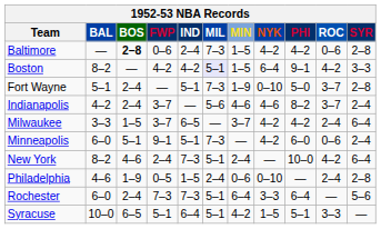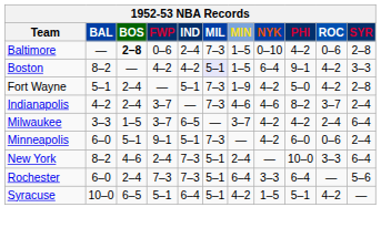 <table class="wikitable" style="font-size:95%; text-align:center;">
 <tr>
 <th colspan=11>1952-53 NBA Records</th>
 </tr>
 <tr>
 <th width=100>Team</th>
 <th style="background:#003EA4;color:#FFFFFF;width=35">BAL</th>
 <th style="background:#006400;color:#FFFFFF;width=35">BOS</th>
 <th style="background:#012F6B;color:#D40032;width=35">FWP</th>
 <th style="background:#012F6B;color:#FFFFFF;width=35">IND</th>
 <th style="background:#003EA4;color:#FFFFFF;width=35">MIL</th>
 <th style="background:#7BA4DB;color:#FBE122;width=35">MIN</th>
 <th style="background:#003EA4;color:#E85109;width=35">NYK</th>
 <th style="background:#012F6B;color:#D50033;width=35">PHI</th>
 <th style="background:#0050B0;color:#FFFFFF;width=35">ROC</th>
 <th style="background:#012F6B;color:#D50033;width=35">SYR</th>
 </tr>
 <tr>
 <td style="text-align:left;"><a href='#'>Baltimore</a></td>
 <td>—</td>
 <td><strong>2–8</strong></td>
 <td>0–6</td>
 <td>2–4</td>
 <td>7–3</td>
 <td>1–5</td>
-<td>4–2</td>
+<td>0–10</td>
 <td>4–2</td>
 <td>0–6</td>
 <td>2–8</td>
 </tr>
 <tr>
 <td style="text-align:left;"><a href='#'>Boston</a></td>
 <td>8–2</td>
 <td>—</td>
 <td>4–2</td>
 <td>4–2</td>
 <td style="background: lavender;">5–1</td>
 <td>1–5</td>
 <td>6–4</td>
 <td>9–1</td>
 <td>4–2</td>
 <td>3–3</td>
 </tr>
 <tr>
 <td style="text-align:left;">Fort Wayne</td>
 <td>5–1</td>
 <td>2–4</td>
 <td>—</td>
 <td>5–1</td>
 <td>7–3</td>
 <td>1–9</td>
-<td>0–10</td>
+<td>4–2</td>
 <td>5–0</td>
-<td>3–7</td>
+<td>4–2</td>
 <td>2–8</td>
 </tr>
 <tr>
 <td style="text-align:left;"><a href='#'>Indianapolis</a></td>
 <td>4–2</td>
 <td>2–4</td>
 <td>3–7</td>
 <td>—</td>
-<td>5–6</td>
+<td>7–3</td>
 <td>4–6</td>
 <td>4–6</td>
 <td>8–2</td>
 <td>3–7</td>
 <td>2–4</td>
 </tr>
 <tr>
 <td style="text-align:left;"><a href='#'>Milwaukee</a></td>
 <td>3–3</td>
 <td>1–5</td>
 <td>3–7</td>
 <td>6–5</td>
 <td>—</td>
 <td>3–7</td>
 <td>4–2</td>
 <td>4–2</td>
 <td>2–4</td>
 <td>6–4</td>
 </tr>
 <tr>
 <td style="text-align:left;"><a href='#'>Minneapolis</a></td>
 <td>6–0</td>
 <td>5–1</td>
 <td>9–1</td>
 <td>5–1</td>
 <td>7–3</td>
 <td>—</td>
 <td>4–2</td>
 <td>6–0</td>
 <td>0–6</td>
 <td>2–4</td>
 </tr>
 <tr>
 <td style="text-align:left;"><a href='#'>New York</a></td>
 <td>8–2</td>
 <td>4–6</td>
 <td>2–4</td>
 <td>7–3</td>
 <td>5–1</td>
 <td>2–4</td>
 <td>—</td>
 <td>10–0</td>
-<td>4–2</td>
+<td>3–3</td>
 <td>6–4</td>
-</tr>
-<tr>
-<td style="text-align:left;"><a href='#'>Philadelphia</a></td>
-<td>4–6</td>
-<td>1–9</td>
-<td>0–5</td>
-<td>1–5</td>
-<td>2–4</td>
-<td>0–6</td>
-<td>0–10</td>
-<td>—</td>
-<td>2–4</td>
-<td>2–8</td>
 </tr>
 <tr>
 <td style="text-align:left;"><a href='#'>Rochester</a></td>
 <td>6–0</td>
 <td>2–4</td>
 <td>7–3</td>
 <td>7–3</td>
 <td>5–1</td>
 <td>6–4</td>
 <td>3–3</td>
 <td>6–4</td>
 <td>—</td>
 <td>5–6</td>
 </tr>
 <tr>
 <td style="text-align:left;"><a href='#'>Syracuse</a></td>
 <td>10–0</td>
 <td>6–5</td>
 <td>5–1</td>
 <td>6–4</td>
 <td>5–1</td>
 <td>4–2</td>
 <td>1–5</td>
 <td>5–1</td>
-<td>3–3</td>
+<td>4–2</td>
 <td>—</td>
 </tr>
 </table>
